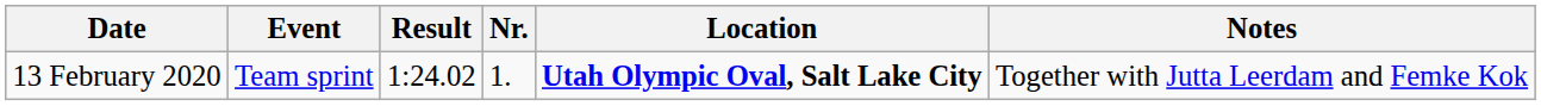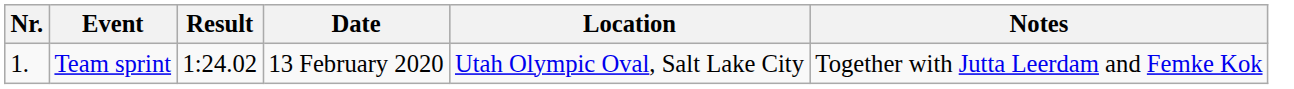 <table class="wikitable vatop">
 <tr>
-<th>Date</th>
+<th>Nr.</th>
 <th>Event</th>
 <th>Result</th>
-<th>Nr.</th>
+<th>Date</th>
 <th>Location</th>
 <th>Notes</th>
 </tr>
 <tr>
-<td>13 February 2020</td>
+<td>1.</td>
 <td><a href='#'>Team sprint</a></td>
 <td align=right>1:24.02</td>
-<td>1.</td>
-<td><strong><a href='#'>Utah Olympic Oval</a>, Salt Lake City</strong></td>
+<td>13 February 2020</td>
+<td><a href='#'>Utah Olympic Oval</a>, Salt Lake City</td>
 <td>Together with <a href='#'>Jutta Leerdam</a> and <a href='#'>Femke Kok</a></td>
 </tr>
 </table>
